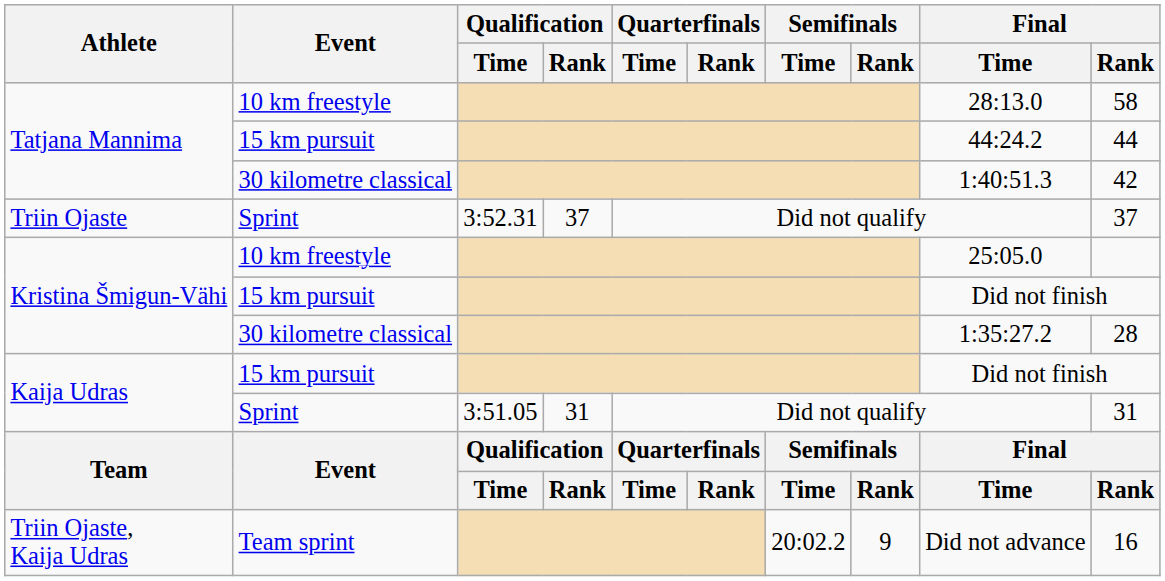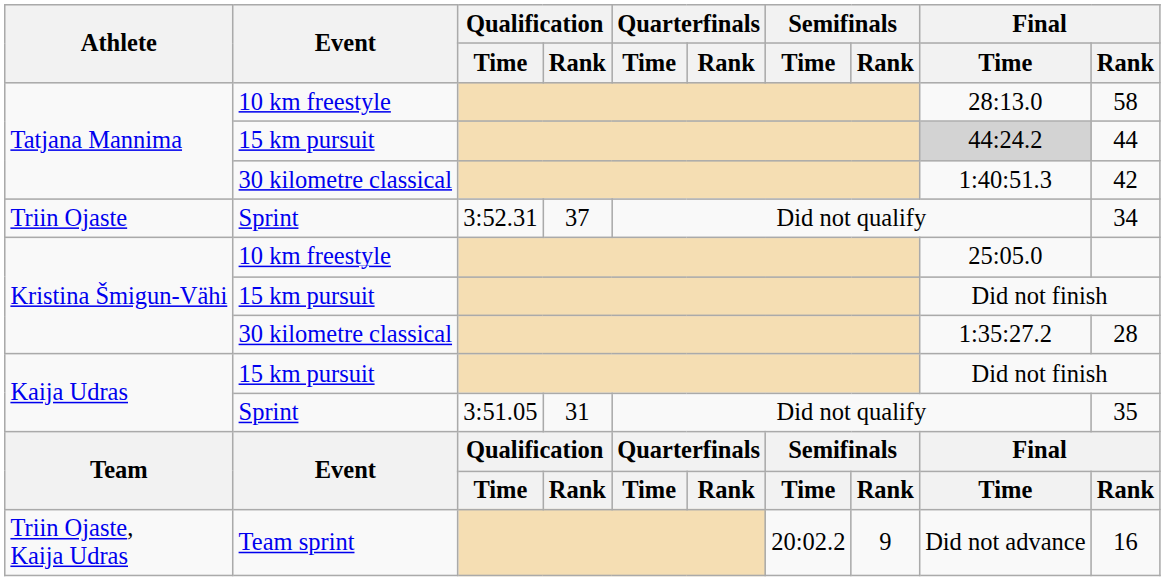 <table class="wikitable">
 <tr>
 <th rowspan="2">Athlete</th>
 <th rowspan="2">Event</th>
 <th colspan="2">Qualification</th>
 <th colspan="2">Quarterfinals</th>
 <th colspan="2">Semifinals</th>
 <th colspan="2">Final</th>
 </tr>
 <tr>
 <th>Time</th>
 <th>Rank</th>
 <th>Time</th>
 <th>Rank</th>
 <th>Time</th>
 <th>Rank</th>
 <th>Time</th>
 <th>Rank</th>
 </tr>
 <tr>
 <td rowspan=3><a href='#'>Tatjana Mannima</a></td>
 <td><a href='#'>10 km freestyle</a></td>
 <td colspan="6" bgcolor="wheat"></td>
 <td align="center">28:13.0</td>
 <td align="center">58</td>
 </tr>
 <tr>
 <td><a href='#'>15 km pursuit</a></td>
 <td colspan="6" bgcolor="wheat"></td>
-<td align="center">44:24.2</td>
+<td align="center" style="background: lightgrey;">44:24.2</td>
 <td align="center">44</td>
 </tr>
 <tr>
 <td><a href='#'>30 kilometre classical</a></td>
 <td colspan="6" bgcolor="wheat"></td>
 <td align="center">1:40:51.3</td>
 <td align="center">42</td>
 </tr>
 <tr>
 <td><a href='#'>Triin Ojaste</a></td>
 <td><a href='#'>Sprint</a></td>
 <td align="center">3:52.31</td>
 <td align="center">37</td>
 <td colspan="5" align="center">Did not qualify</td>
-<td align="center">37</td>
+<td align="center">34</td>
 </tr>
 <tr>
 <td rowspan=3><a href='#'>Kristina Šmigun-Vähi</a></td>
 <td><a href='#'>10 km freestyle</a></td>
 <td colspan="6" bgcolor="wheat"></td>
 <td align="center">25:05.0</td>
 <td align="center"></td>
 </tr>
 <tr>
 <td><a href='#'>15 km pursuit</a></td>
 <td colspan="6" bgcolor="wheat"></td>
 <td colspan="2" align="center">Did not finish</td>
 </tr>
 <tr>
 <td><a href='#'>30 kilometre classical</a></td>
 <td colspan="6" bgcolor="wheat"></td>
 <td align="center">1:35:27.2</td>
 <td align="center">28</td>
 </tr>
 <tr>
 <td rowspan=2><a href='#'>Kaija Udras</a></td>
 <td><a href='#'>15 km pursuit</a></td>
 <td colspan="6" bgcolor="wheat"></td>
 <td colspan="2" align="center">Did not finish</td>
 </tr>
 <tr>
 <td><a href='#'>Sprint</a></td>
 <td align="center">3:51.05</td>
 <td align="center">31</td>
 <td colspan="5" align="center">Did not qualify</td>
-<td align="center">31</td>
+<td align="center">35</td>
 </tr>
 <tr>
 <th rowspan="2">Team</th>
 <th rowspan="2">Event</th>
 <th colspan="2">Qualification</th>
 <th colspan="2">Quarterfinals</th>
 <th colspan="2">Semifinals</th>
 <th colspan="2">Final</th>
 </tr>
 <tr>
 <th>Time</th>
 <th>Rank</th>
 <th>Time</th>
 <th>Rank</th>
 <th>Time</th>
 <th>Rank</th>
 <th>Time</th>
 <th>Rank</th>
 </tr>
 <tr>
 <td rowspan=1><a href='#'>Triin Ojaste</a>, <br><a href='#'>Kaija Udras</a></td>
 <td><a href='#'>Team sprint</a></td>
 <td colspan="4" bgcolor="wheat"></td>
 <td align="center">20:02.2</td>
 <td align="center">9</td>
 <td align="center">Did not advance</td>
 <td align="center">16</td>
 </tr>
 </table>
